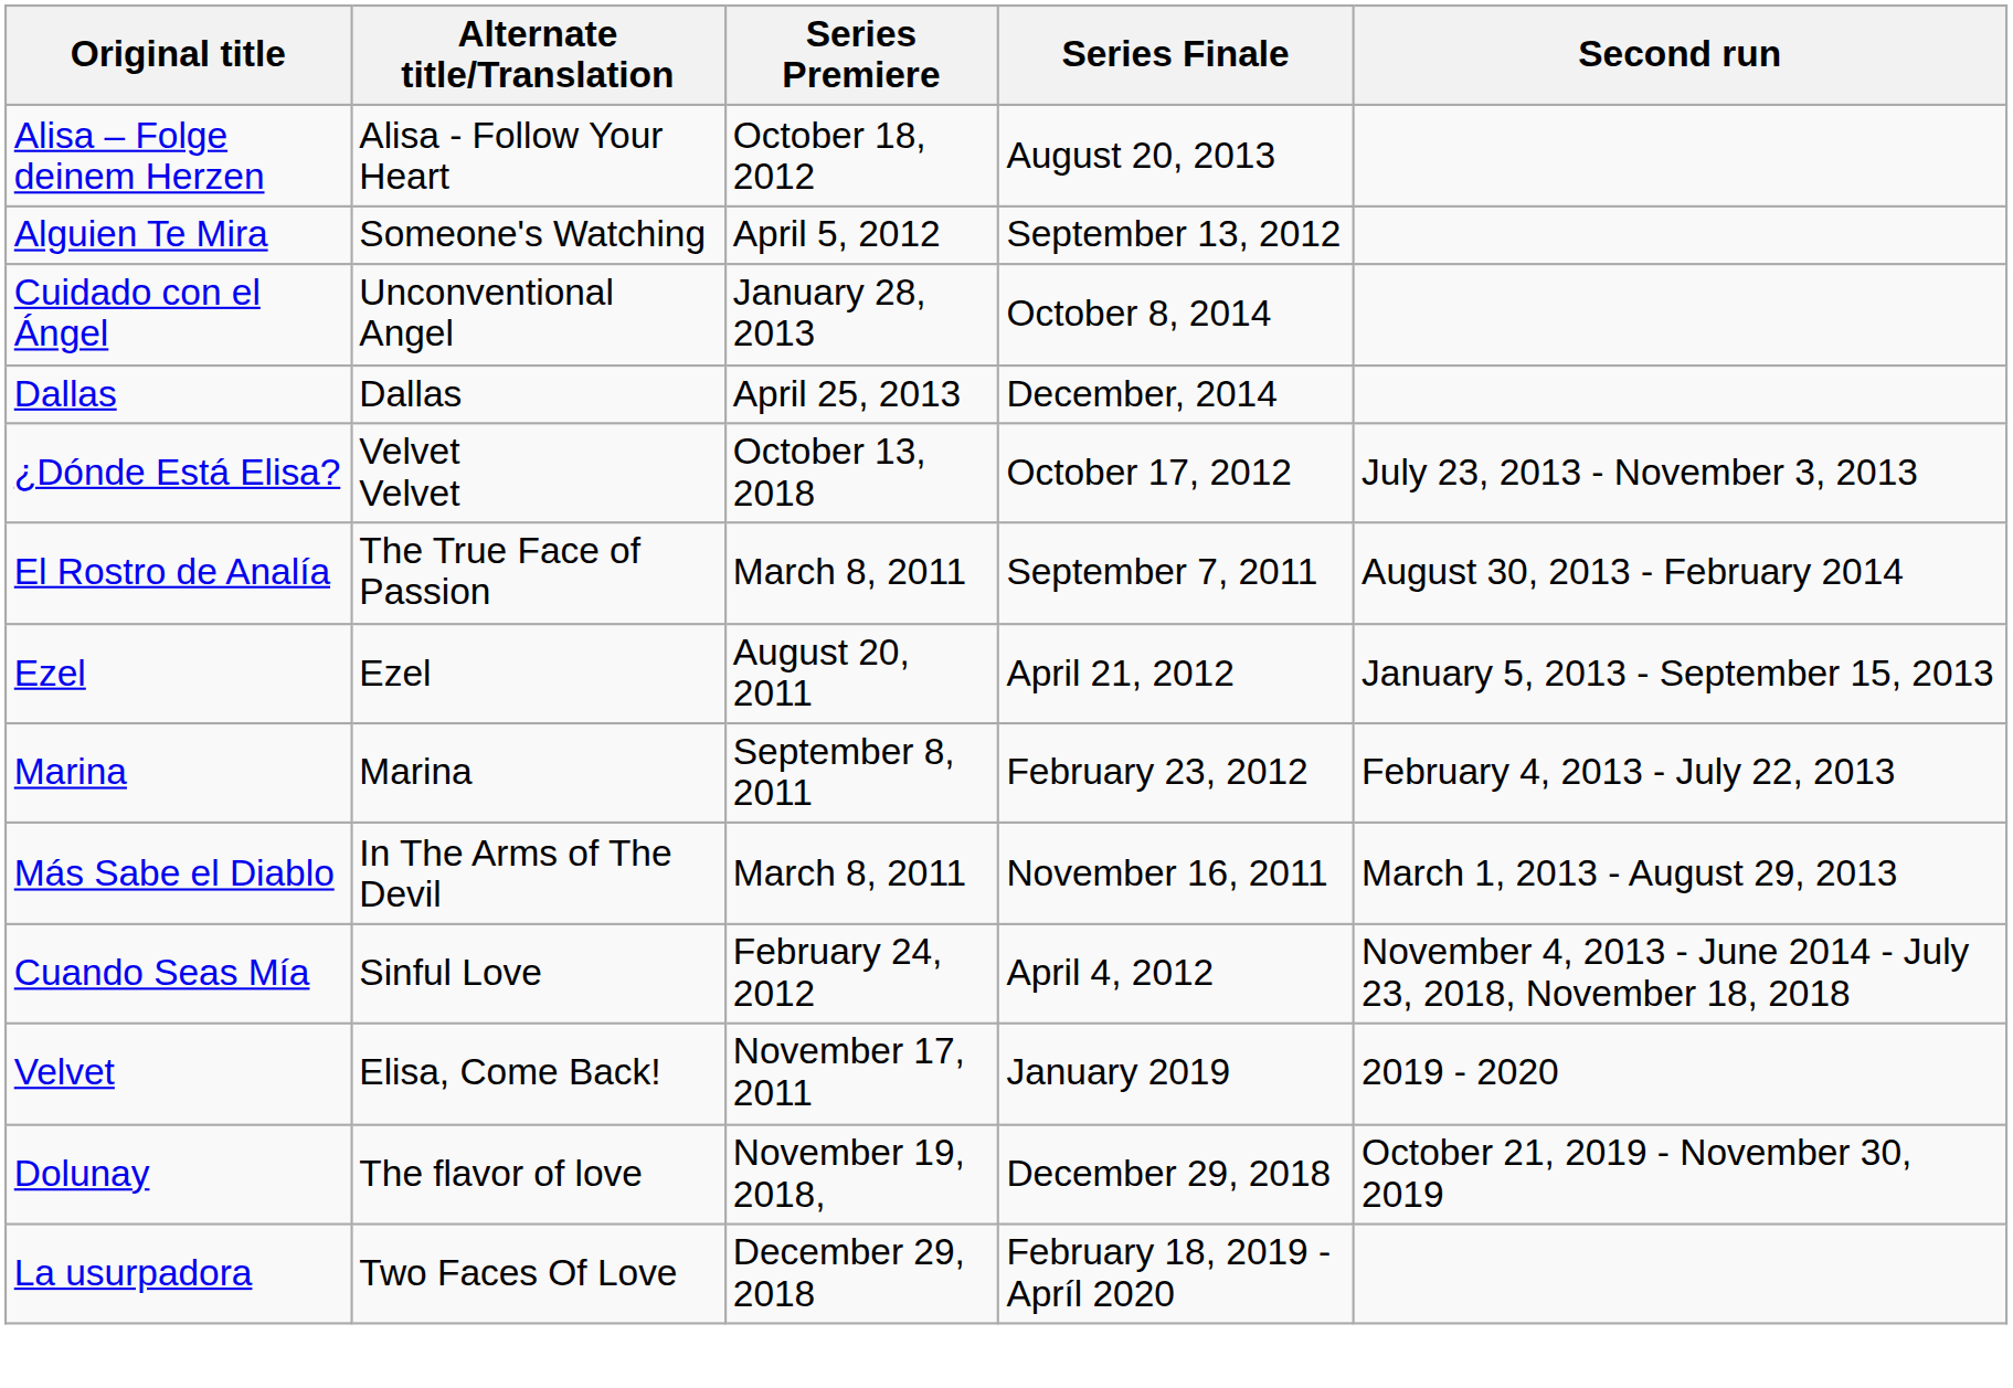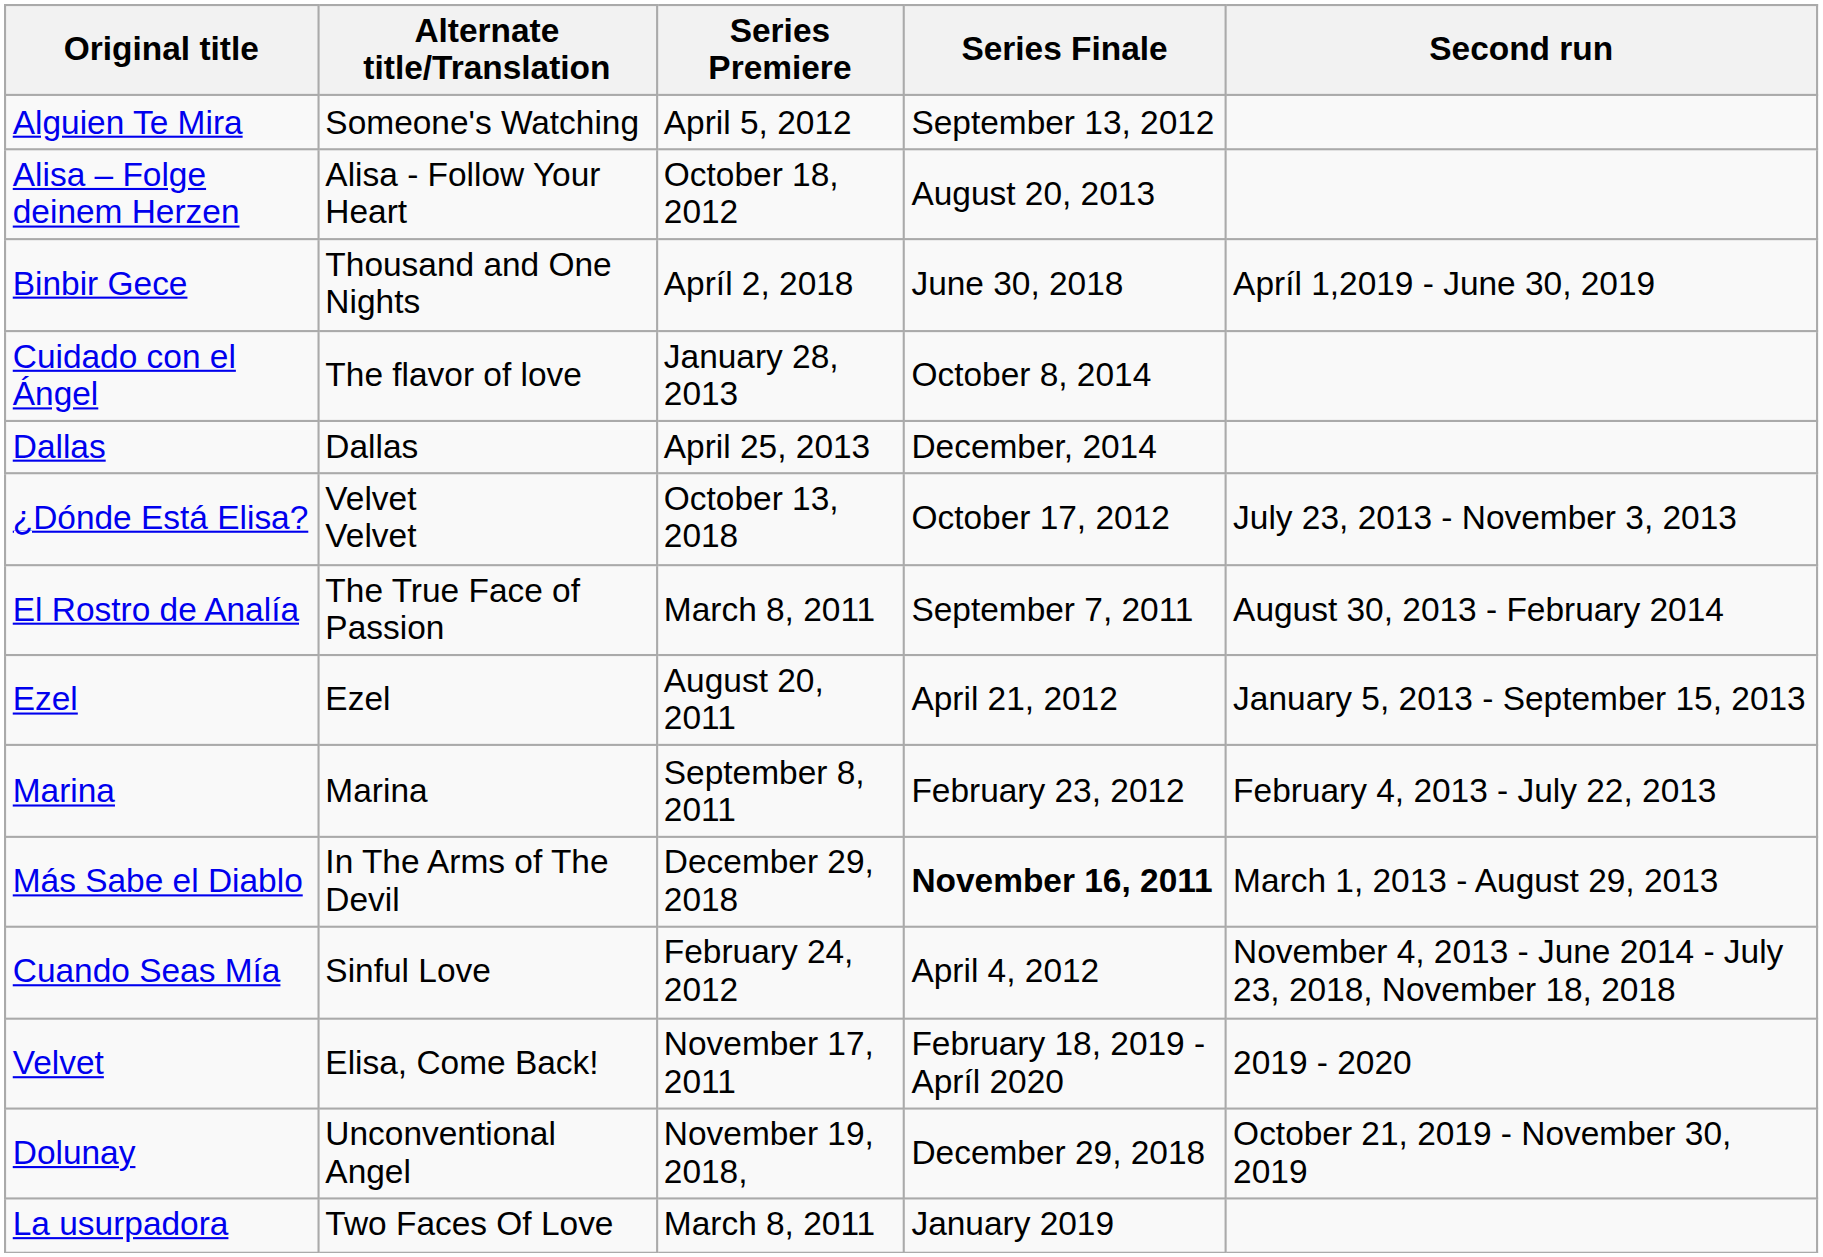 <table class="wikitable">
 <tr>
 <th>Original title</th>
 <th>Alternate title/Translation</th>
 <th>Series Premiere</th>
 <th>Series Finale</th>
 <th>Second run</th>
-</tr>
-<tr>
-<td> <a href='#'>Alisa – Folge deinem Herzen</a></td>
-<td>Alisa - Follow Your Heart</td>
-<td>October 18, 2012</td>
-<td>August 20, 2013</td>
-<td></td>
 </tr>
 <tr →>
 <td> <a href='#'>Alguien Te Mira</a></td>
 <td>Someone's Watching</td>
 <td>April 5, 2012</td>
 <td>September 13, 2012</td>
 <td></td>
 </tr>
 <tr>
+<td> <a href='#'>Alisa – Folge deinem Herzen</a></td>
+<td>Alisa - Follow Your Heart</td>
+<td>October 18, 2012</td>
+<td>August 20, 2013</td>
+<td></td>
+</tr>
+<tr>
+<td> <a href='#'>Binbir Gece</a></td>
+<td>Thousand and One Nights</td>
+<td>Apríl 2, 2018</td>
+<td>June 30, 2018</td>
+<td>Apríl 1,2019 - June 30, 2019</td>
+</tr>
+<tr>
 <td> <a href='#'>Cuidado con el Ángel</a></td>
-<td>Unconventional Angel</td>
+<td>The flavor of love</td>
 <td>January 28, 2013</td>
 <td>October 8, 2014</td>
 <td></td>
 </tr>
 <tr>
 <td> <a href='#'>Dallas</a></td>
 <td>Dallas</td>
 <td>April 25, 2013</td>
 <td>December, 2014</td>
 <td></td>
 </tr>
 <tr>
 <td> <a href='#'>¿Dónde Está Elisa?</a></td>
 <td>Velvet <br>Velvet</td>
 <td>October 13, 2018</td>
 <td>October 17, 2012</td>
 <td>July 23, 2013 - November 3, 2013</td>
 </tr>
 <tr>
 <td> <a href='#'>El Rostro de Analía</a></td>
 <td>The True Face of Passion</td>
 <td>March 8, 2011</td>
 <td>September 7, 2011</td>
 <td>August 30, 2013 - February 2014</td>
 </tr>
 <tr>
 <td> <a href='#'>Ezel</a></td>
 <td>Ezel</td>
 <td>August 20, 2011</td>
 <td>April 21, 2012</td>
 <td>January 5, 2013 - September 15, 2013</td>
 </tr>
 <tr>
 <td> <a href='#'>Marina</a></td>
 <td>Marina</td>
 <td>September 8, 2011</td>
 <td>February 23, 2012</td>
 <td>February 4, 2013 - July 22, 2013</td>
 </tr>
 <tr>
 <td> <a href='#'>Más Sabe el Diablo</a></td>
 <td>In The Arms of The Devil</td>
-<td>March 8, 2011</td>
-<td>November 16, 2011</td>
+<td>December 29, 2018</td>
+<td><strong>November 16, 2011</strong></td>
 <td>March 1, 2013 - August 29, 2013</td>
 </tr>
 <tr>
 <td> <a href='#'>Cuando Seas Mía</a></td>
 <td>Sinful Love</td>
 <td>February 24, 2012</td>
 <td>April 4, 2012</td>
 <td>November 4, 2013 - June 2014 - July 23, 2018, November 18, 2018</td>
 </tr>
 <tr>
 <td> <a href='#'>Velvet</a></td>
 <td>Elisa, Come Back!</td>
 <td>November 17, 2011</td>
-<td>January 2019</td>
+<td>February 18, 2019 - Apríl 2020</td>
 <td>2019 - 2020</td>
 </tr>
 <tr>
 <td> <a href='#'>Dolunay</a></td>
-<td>The flavor of love</td>
+<td>Unconventional Angel</td>
 <td>November 19, 2018,</td>
 <td>December 29, 2018</td>
 <td>October 21, 2019 - November 30, 2019</td>
 </tr>
 <tr>
 <td> <a href='#'>La usurpadora</a></td>
 <td>Two Faces Of Love</td>
-<td>December 29, 2018</td>
-<td>February 18, 2019 - Apríl 2020</td>
+<td>March 8, 2011</td>
+<td>January 2019</td>
 <td></td>
 </tr>
 </table>
